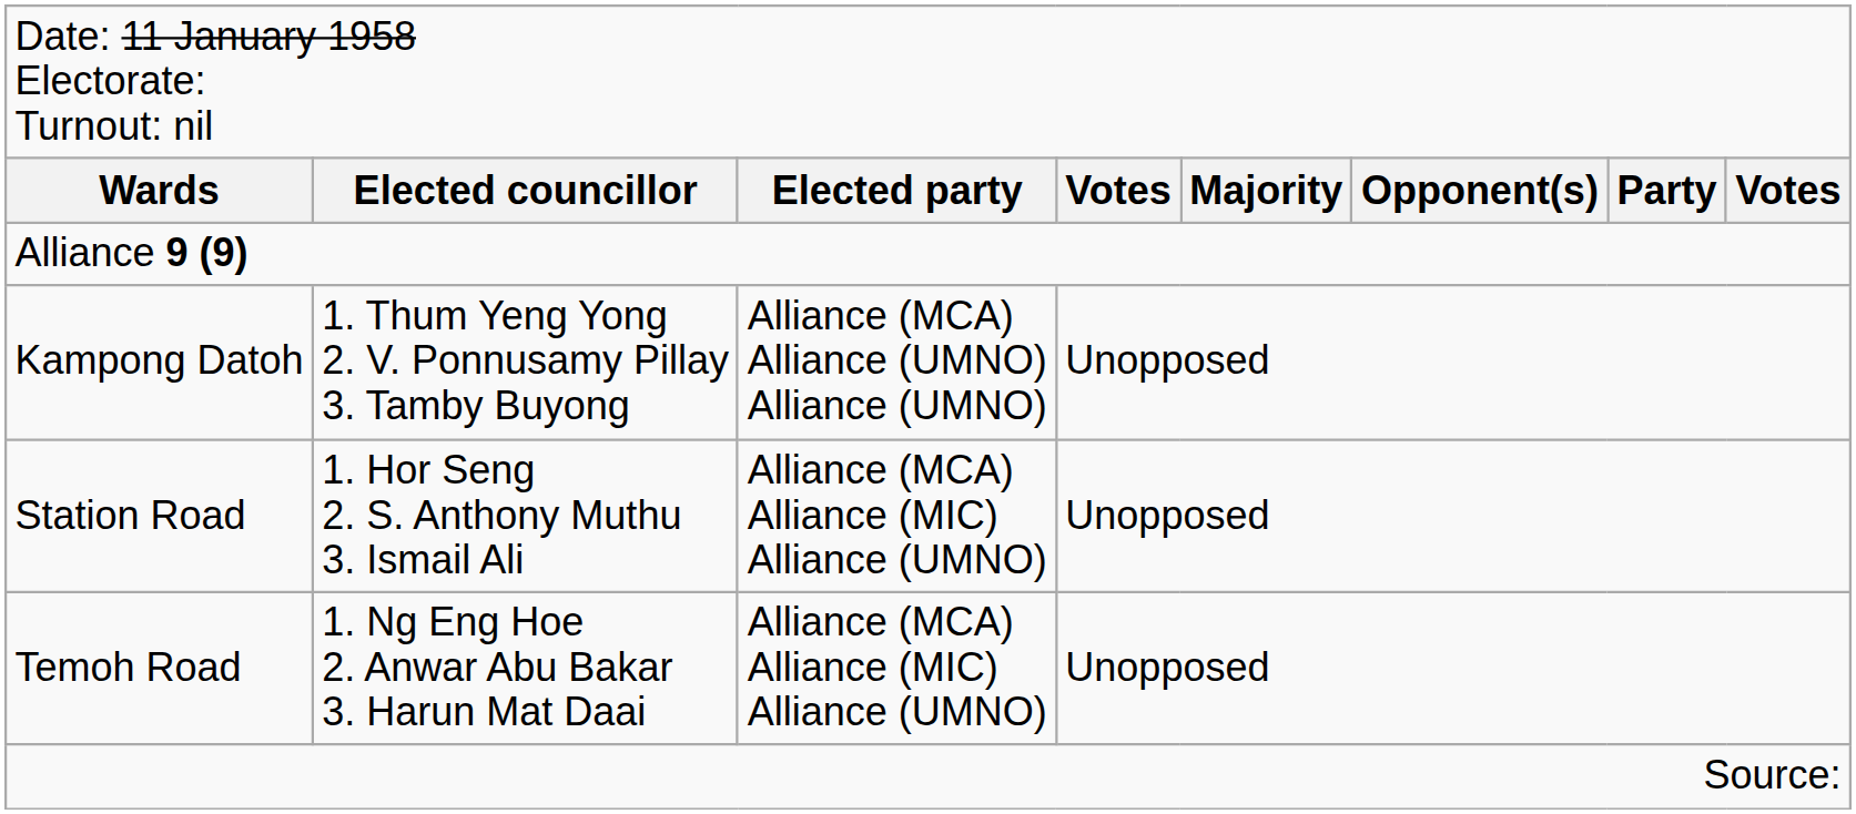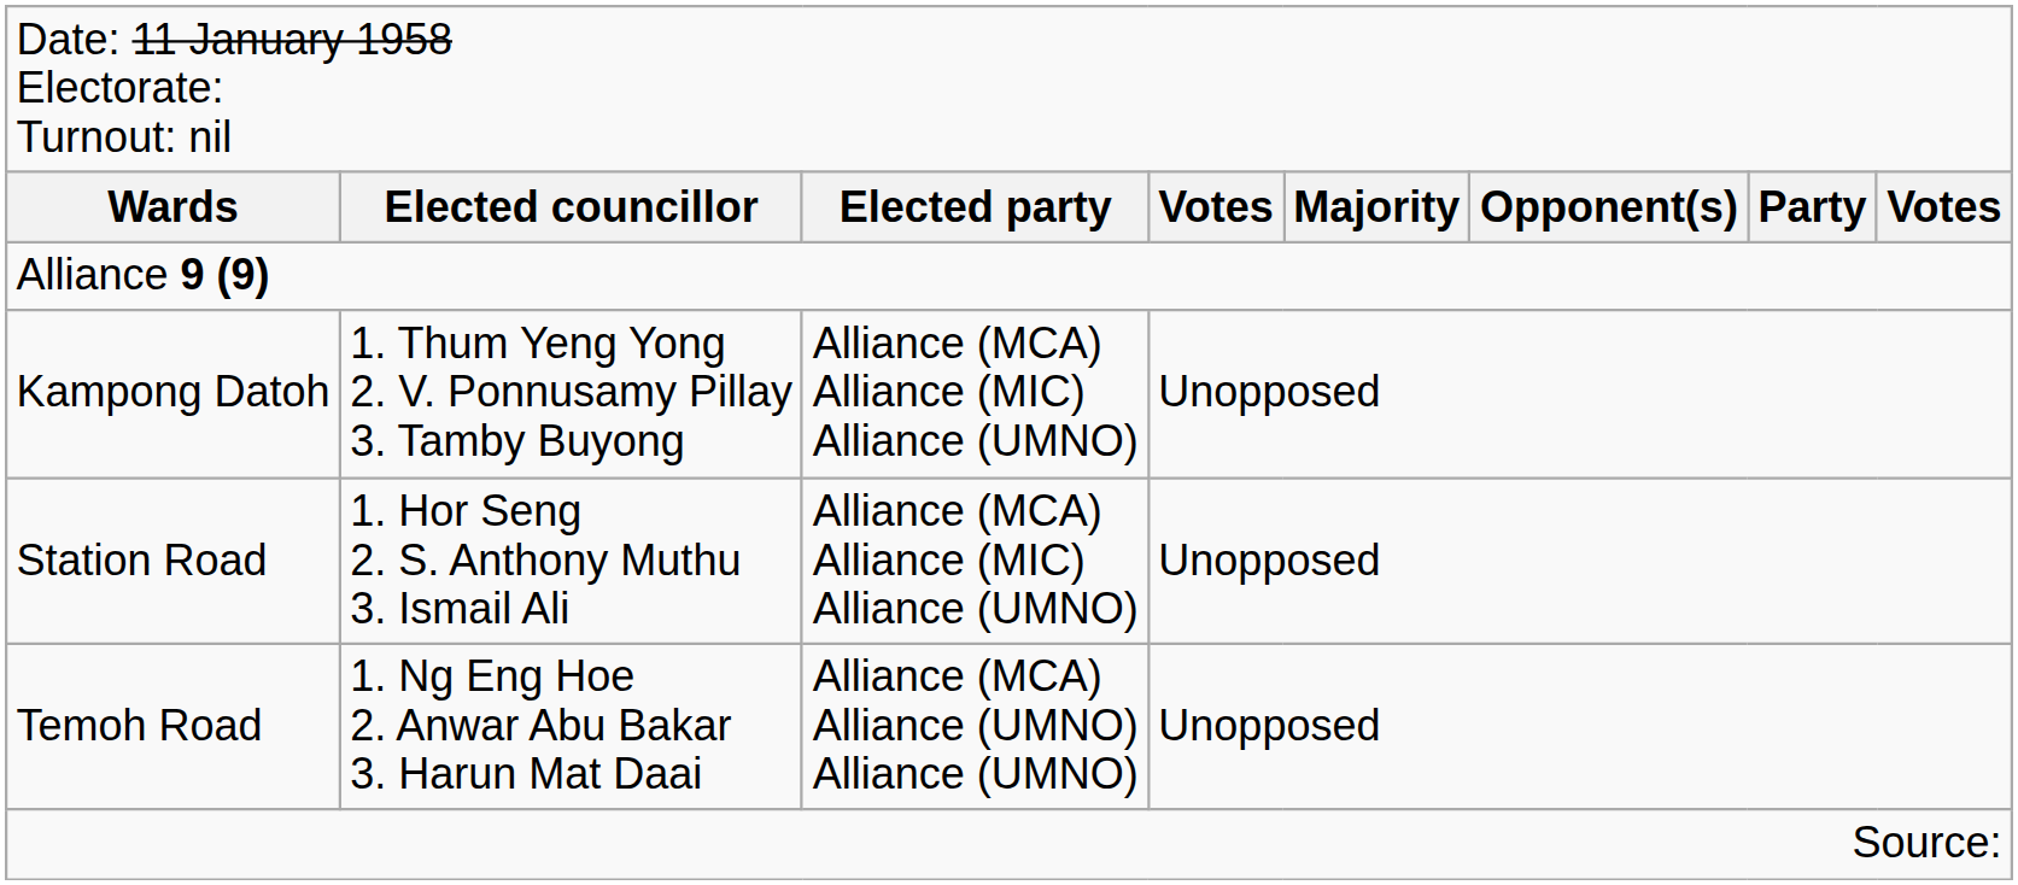 <table class=wikitable>
 <tr>
 <td colspan=8>Date: <s>11 January 1958</s><br>Electorate: <br>Turnout: nil</td>
 </tr>
 <tr>
 <th>Wards</th>
 <th>Elected councillor</th>
 <th>Elected party</th>
 <th>Votes</th>
 <th>Majority</th>
 <th>Opponent(s)</th>
 <th>Party</th>
 <th>Votes</th>
 </tr>
 <tr>
 <td colspan=8>Alliance <strong>9 (9)</strong> </td>
 </tr>
 <tr>
 <td>Kampong Datoh</td>
 <td>1. Thum Yeng Yong<br>2. V. Ponnusamy Pillay<br>3. Tamby Buyong</td>
-<td>Alliance (MCA)<br>Alliance (UMNO)<br>Alliance (UMNO)</td>
+<td>Alliance (MCA)<br>Alliance (MIC)<br>Alliance (UMNO)</td>
 <td colspan=5>Unopposed</td>
 </tr>
 <tr>
 <td>Station Road</td>
 <td>1. Hor Seng<br>2. S. Anthony Muthu<br>3. Ismail Ali</td>
 <td>Alliance (MCA)<br>Alliance (MIC)<br>Alliance (UMNO)</td>
 <td colspan=5>Unopposed</td>
 </tr>
 <tr>
 <td>Temoh Road</td>
 <td>1. Ng Eng Hoe<br>2. Anwar Abu Bakar<br>3. Harun Mat Daai</td>
-<td>Alliance (MCA)<br>Alliance (MIC)<br>Alliance (UMNO)</td>
+<td>Alliance (MCA)<br>Alliance (UMNO)<br>Alliance (UMNO)</td>
 <td colspan=5>Unopposed</td>
 </tr>
 <tr>
 <td colspan="8" style="text-align:right;">Source: </td>
 </tr>
 </table>
